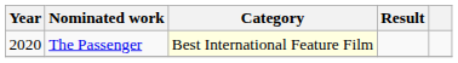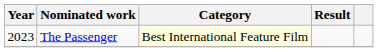 <table class="wikitable sortable">
 <tr>
 <th>Year</th>
 <th>Nominated work</th>
 <th>Category</th>
 <th>Result</th>
 <th scope="col" style="width:1em;"></th>
 </tr>
 <tr>
-<td>2020</td>
+<td>2023</td>
 <td><a href='#'>The Passenger</a></td>
 <td style="background: lightyellow;">Best International Feature Film</td>
 <td></td>
 <td></td>
 </tr>
 <tr>
 </tr>
 </table>
